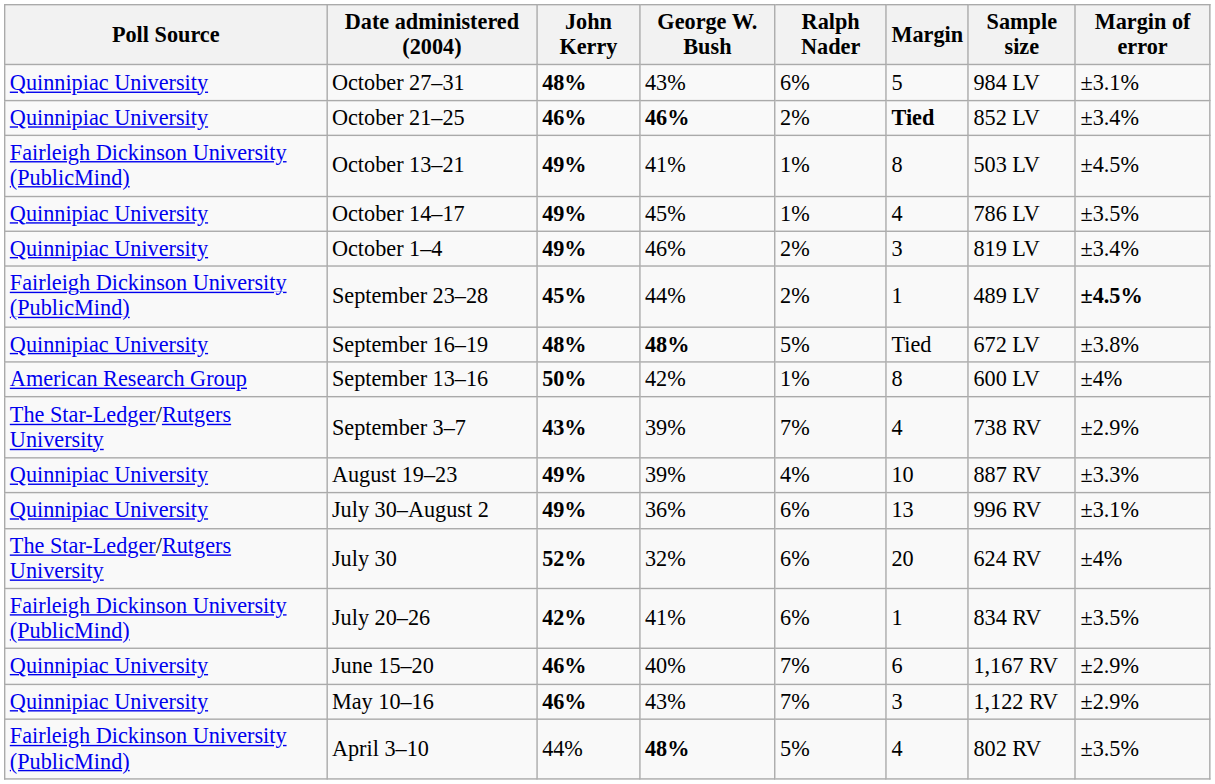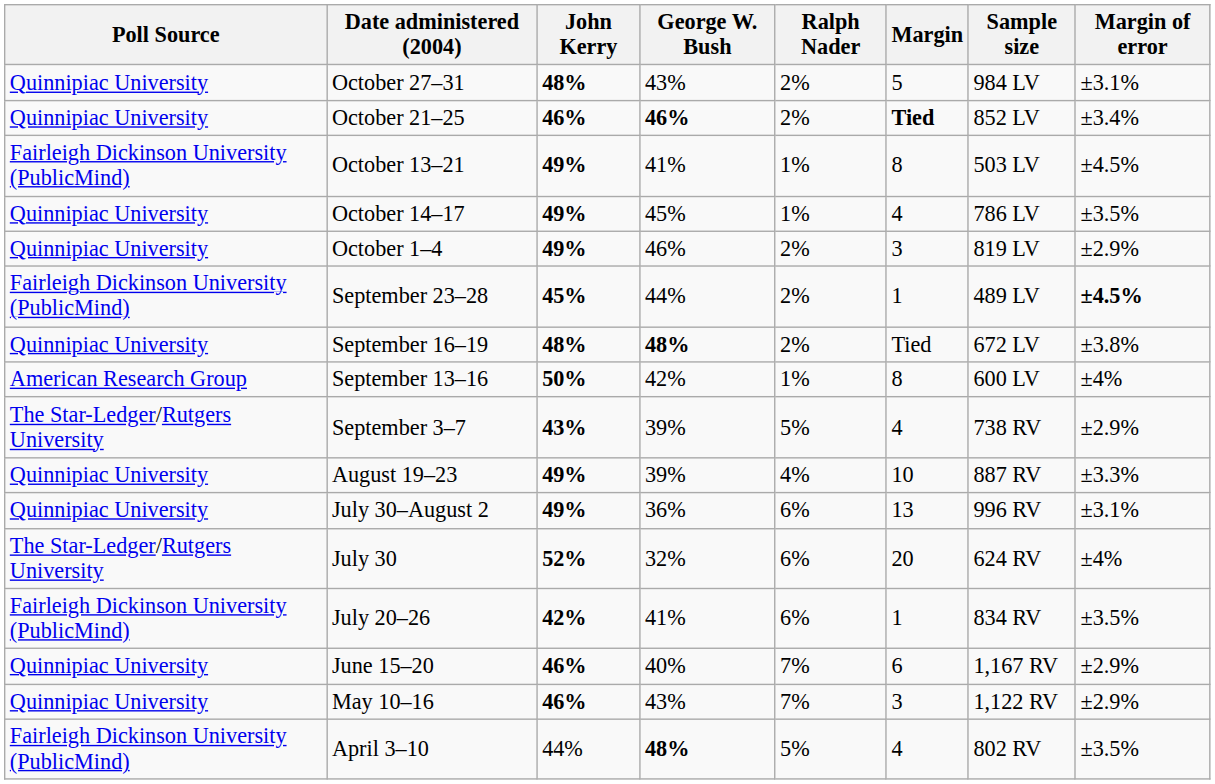 <table class="wikitable">
 <tr>
 <th>Poll Source</th>
 <th>Date administered (2004)</th>
 <th>John Kerry</th>
 <th>George W. Bush</th>
 <th>Ralph Nader</th>
 <th>Margin</th>
 <th>Sample size</th>
 <th>Margin of error</th>
 </tr>
 <tr>
 <td><a href='#'>Quinnipiac University</a></td>
 <td>October 27–31</td>
 <td><strong>48%</strong></td>
 <td>43%</td>
-<td>6%</td>
+<td>2%</td>
 <td>5</td>
 <td>984 LV</td>
 <td>±3.1%</td>
 </tr>
 <tr>
 <td><a href='#'>Quinnipiac University</a></td>
 <td>October 21–25</td>
 <td><strong>46%</strong></td>
 <td><strong>46%</strong></td>
 <td>2%</td>
 <td><strong>Tied</strong></td>
 <td>852 LV</td>
 <td>±3.4%</td>
 </tr>
 <tr>
 <td><a href='#'>Fairleigh Dickinson University (PublicMind)</a></td>
 <td>October 13–21</td>
 <td><strong>49%</strong></td>
 <td>41%</td>
 <td>1%</td>
 <td>8</td>
 <td>503 LV</td>
 <td>±4.5%</td>
 </tr>
 <tr>
 <td><a href='#'>Quinnipiac University</a></td>
 <td>October 14–17</td>
 <td><strong>49%</strong></td>
 <td>45%</td>
 <td>1%</td>
 <td>4</td>
 <td>786 LV</td>
 <td>±3.5%</td>
 </tr>
 <tr>
 <td><a href='#'>Quinnipiac University</a></td>
 <td>October 1–4</td>
 <td><strong>49%</strong></td>
 <td>46%</td>
 <td>2%</td>
 <td>3</td>
 <td>819 LV</td>
-<td>±3.4%</td>
+<td>±2.9%</td>
 </tr>
 <tr>
 <td><a href='#'>Fairleigh Dickinson University (PublicMind)</a></td>
 <td>September 23–28</td>
 <td><strong>45%</strong></td>
 <td>44%</td>
 <td>2%</td>
 <td>1</td>
 <td>489 LV</td>
 <td><strong>±4.5%</strong></td>
 </tr>
 <tr>
 <td><a href='#'>Quinnipiac University</a></td>
 <td>September 16–19</td>
 <td><strong>48%</strong></td>
 <td><strong>48%</strong></td>
-<td>5%</td>
+<td>2%</td>
 <td>Tied</td>
 <td>672 LV</td>
 <td>±3.8%</td>
 </tr>
 <tr>
 <td><a href='#'>American Research Group</a></td>
 <td>September 13–16</td>
 <td><strong>50%</strong></td>
 <td>42%</td>
 <td>1%</td>
 <td>8</td>
 <td>600 LV</td>
 <td>±4%</td>
 </tr>
 <tr>
 <td><a href='#'>The Star-Ledger</a>/<a href='#'>Rutgers University</a></td>
 <td>September 3–7</td>
 <td><strong>43%</strong></td>
 <td>39%</td>
-<td>7%</td>
+<td>5%</td>
 <td>4</td>
 <td>738 RV</td>
 <td>±2.9%</td>
 </tr>
 <tr>
 <td><a href='#'>Quinnipiac University</a></td>
 <td>August 19–23</td>
 <td><strong>49%</strong></td>
 <td>39%</td>
 <td>4%</td>
 <td>10</td>
 <td>887 RV</td>
 <td>±3.3%</td>
 </tr>
 <tr>
 <td><a href='#'>Quinnipiac University</a></td>
 <td>July 30–August 2</td>
 <td><strong>49%</strong></td>
 <td>36%</td>
 <td>6%</td>
 <td>13</td>
 <td>996 RV</td>
 <td>±3.1%</td>
 </tr>
 <tr>
 <td><a href='#'>The Star-Ledger</a>/<a href='#'>Rutgers University</a></td>
 <td>July 30</td>
 <td><strong>52%</strong></td>
 <td>32%</td>
 <td>6%</td>
 <td>20</td>
 <td>624 RV</td>
 <td>±4%</td>
 </tr>
 <tr>
 <td><a href='#'>Fairleigh Dickinson University (PublicMind)</a></td>
 <td>July 20–26</td>
 <td><strong>42%</strong></td>
 <td>41%</td>
 <td>6%</td>
 <td>1</td>
 <td>834 RV</td>
 <td>±3.5%</td>
 </tr>
 <tr>
 <td><a href='#'>Quinnipiac University</a></td>
 <td>June 15–20</td>
 <td><strong>46%</strong></td>
 <td>40%</td>
 <td>7%</td>
 <td>6</td>
 <td>1,167 RV</td>
 <td>±2.9%</td>
 </tr>
 <tr>
 <td><a href='#'>Quinnipiac University</a></td>
 <td>May 10–16</td>
 <td><strong>46%</strong></td>
 <td>43%</td>
 <td>7%</td>
 <td>3</td>
 <td>1,122 RV</td>
 <td>±2.9%</td>
 </tr>
 <tr>
 <td><a href='#'>Fairleigh Dickinson University (PublicMind)</a></td>
 <td>April 3–10</td>
 <td>44%</td>
 <td><strong>48%</strong></td>
 <td>5%</td>
 <td>4</td>
 <td>802 RV</td>
 <td>±3.5%</td>
 </tr>
 </table>
